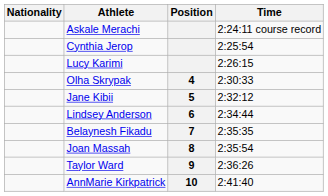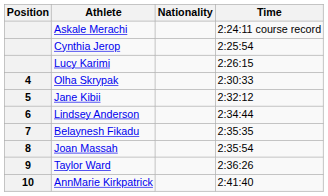 <table class="wikitable sortable">
 <tr>
+<th>Position</th>
+<th>Athlete</th>
 <th>Nationality</th>
-<th>Athlete</th>
-<th>Position</th>
 <th>Time</th>
 </tr>
 <tr>
+<th></th>
+<td><a href='#'>Askale Merachi</a></td>
 <td></td>
-<td><a href='#'>Askale Merachi</a></td>
-<th></th>
 <td>2:24:11 course record</td>
 </tr>
 <tr>
+<th></th>
+<td><a href='#'>Cynthia Jerop</a></td>
 <td></td>
-<td><a href='#'>Cynthia Jerop</a></td>
-<th></th>
 <td>2:25:54</td>
 </tr>
 <tr>
+<th></th>
+<td><a href='#'>Lucy Karimi</a></td>
 <td></td>
-<td><a href='#'>Lucy Karimi</a></td>
-<th></th>
 <td>2:26:15</td>
 </tr>
 <tr>
+<th>4</th>
+<td><a href='#'>Olha Skrypak</a></td>
 <td></td>
-<td><a href='#'>Olha Skrypak</a></td>
-<th>4</th>
 <td>2:30:33</td>
 </tr>
 <tr>
+<th>5</th>
+<td><a href='#'>Jane Kibii</a></td>
 <td></td>
-<td><a href='#'>Jane Kibii</a></td>
-<th>5</th>
 <td>2:32:12</td>
 </tr>
 <tr>
+<th>6</th>
+<td><a href='#'>Lindsey Anderson</a></td>
 <td></td>
-<td><a href='#'>Lindsey Anderson</a></td>
-<th>6</th>
 <td>2:34:44</td>
 </tr>
 <tr>
+<th>7</th>
+<td><a href='#'>Belaynesh Fikadu</a></td>
 <td></td>
-<td><a href='#'>Belaynesh Fikadu</a></td>
-<th>7</th>
 <td>2:35:35</td>
 </tr>
 <tr>
+<th>8</th>
+<td><a href='#'>Joan Massah</a></td>
 <td></td>
-<td><a href='#'>Joan Massah</a></td>
-<th>8</th>
 <td>2:35:54</td>
 </tr>
 <tr>
+<th>9</th>
+<td><a href='#'>Taylor Ward</a></td>
 <td></td>
-<td><a href='#'>Taylor Ward</a></td>
-<th>9</th>
 <td>2:36:26</td>
 </tr>
 <tr>
+<th>10</th>
+<td><a href='#'>AnnMarie Kirkpatrick</a></td>
 <td></td>
-<td><a href='#'>AnnMarie Kirkpatrick</a></td>
-<th>10</th>
 <td>2:41:40</td>
 </tr>
 </table>
